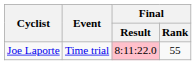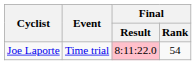 <table class=wikitable style="font-size:90%">
 <tr>
 <th rowspan=2>Cyclist</th>
 <th rowspan=2>Event</th>
 <th colspan=2>Final</th>
 </tr>
 <tr>
 <th>Result</th>
 <th>Rank</th>
 </tr>
 <tr>
 <td><a href='#'>Joe Laporte</a></td>
 <td><a href='#'>Time trial</a></td>
 <td align=center style="background: pink;">8:11:22.0</td>
-<td align=center>55</td>
+<td align=center>54</td>
 </tr>
 </table>
